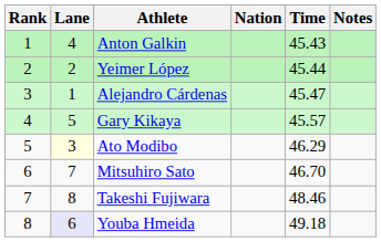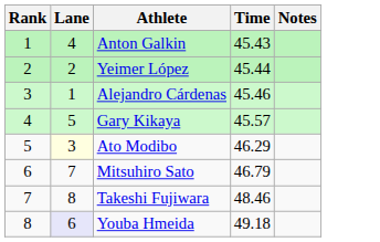 <table class="wikitable sortable" style="text-align:center">
 <tr>
 <th>Rank</th>
 <th>Lane</th>
 <th>Athlete</th>
-<th>Nation</th>
 <th>Time</th>
 <th>Notes</th>
 </tr>
 <tr bgcolor=bbf3bb>
 <td>1</td>
 <td>4</td>
 <td align=left><a href='#'>Anton Galkin</a></td>
-<td align=left></td>
 <td>45.43</td>
 <td></td>
 </tr>
 <tr bgcolor=bbf3bb>
 <td>2</td>
 <td>2</td>
 <td align=left><a href='#'>Yeimer López</a></td>
-<td align=left></td>
 <td>45.44</td>
 <td></td>
 </tr>
 <tr bgcolor=ccf9cc>
 <td>3</td>
 <td>1</td>
 <td align=left><a href='#'>Alejandro Cárdenas</a></td>
-<td align=left></td>
-<td>45.47</td>
+<td>45.46</td>
 <td></td>
 </tr>
 <tr bgcolor=ccf9cc>
 <td>4</td>
 <td>5</td>
 <td align=left><a href='#'>Gary Kikaya</a></td>
-<td align=left></td>
 <td>45.57</td>
 <td></td>
 </tr>
 <tr>
 <td>5</td>
 <td style="background: lightyellow;">3</td>
 <td align=left><a href='#'>Ato Modibo</a></td>
-<td align=left></td>
 <td>46.29</td>
 <td></td>
 </tr>
 <tr>
 <td>6</td>
 <td>7</td>
 <td align=left><a href='#'>Mitsuhiro Sato</a></td>
-<td align=left></td>
-<td>46.70</td>
+<td>46.79</td>
 <td></td>
 </tr>
 <tr>
 <td>7</td>
 <td>8</td>
 <td align=left><a href='#'>Takeshi Fujiwara</a></td>
-<td align=left></td>
 <td>48.46</td>
 <td></td>
 </tr>
 <tr>
 <td>8</td>
 <td style="background: lavender;">6</td>
 <td align=left><a href='#'>Youba Hmeida</a></td>
-<td align=left></td>
 <td>49.18</td>
 <td></td>
 </tr>
 </table>
